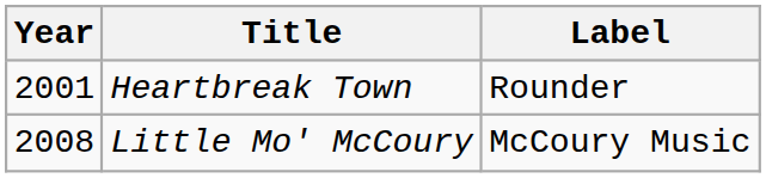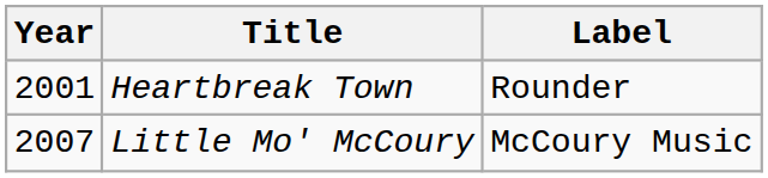 <table class="wikitable">
 <tr>
 <th rowspan="1">Year</th>
 <th rowspan="1">Title</th>
 <th rowspan="1">Label</th>
 </tr>
 <tr>
 <td align="center">2001</td>
 <td align="left"><em>Heartbreak Town</em></td>
 <td align="left">Rounder</td>
 </tr>
 <tr>
-<td align="center">2008</td>
+<td align="center">2007</td>
 <td align="left"><em>Little Mo' McCoury</em></td>
 <td align="left">McCoury Music</td>
 </tr>
 </table>
